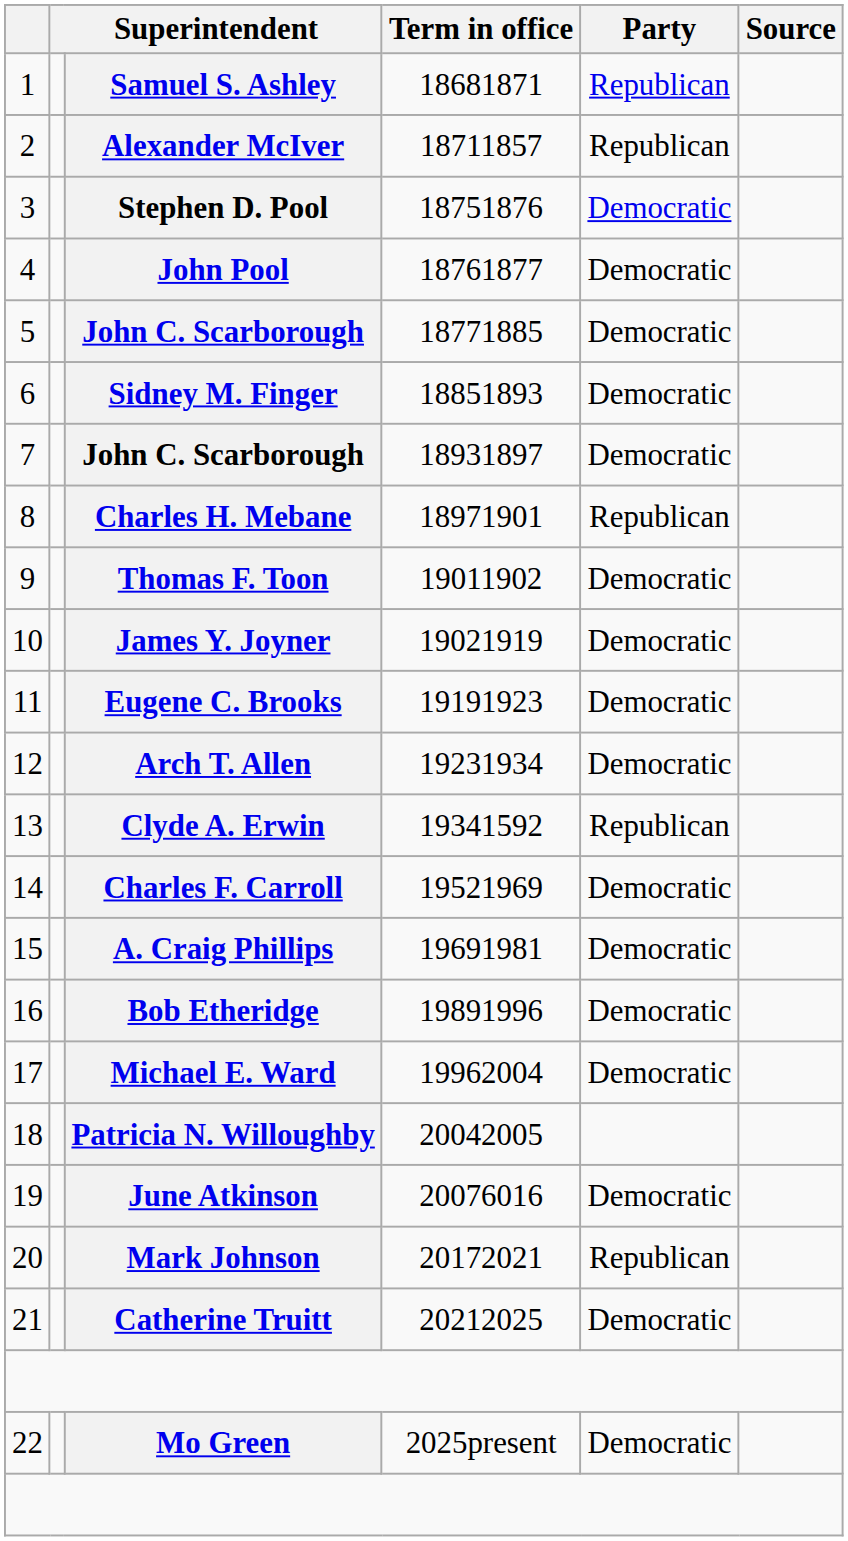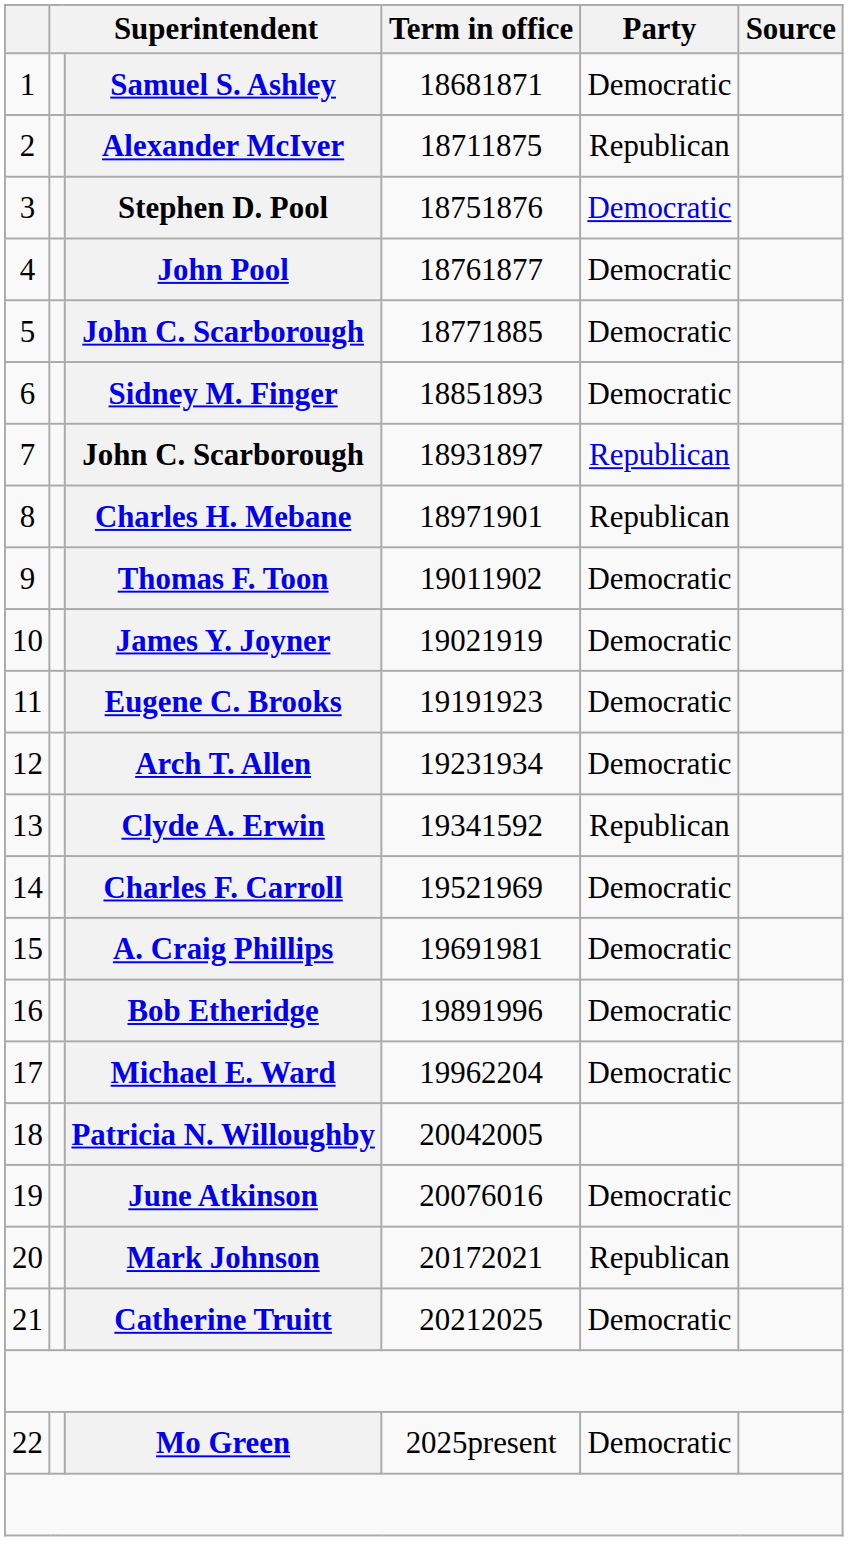 <table class="wikitable sortable" style="text-align:center;">
 <tr>
 <th scope="col" data-sort-type="number"></th>
 <th scope="col" colspan="2">Superintendent</th>
 <th scope="col">Term in office</th>
 <th scope="col">Party</th>
 <th scope="col">Source</th>
 </tr>
 <tr style="height:2em;">
 <td>1</td>
 <td data-sort-value="Ashley, Samuel S."></td>
 <th scope="row"><a href='#'>Samuel S. Ashley</a></th>
 <td>18681871</td>
-<td><a href='#'>Republican</a></td>
+<td>Democratic</td>
 <td></td>
 </tr>
 <tr style="height:2em;">
 <td>2</td>
 <td data-sort-value="McIver, Alexander"></td>
 <th scope="row"><a href='#'>Alexander McIver</a></th>
-<td>18711857</td>
+<td>18711875</td>
 <td>Republican</td>
 <td></td>
 </tr>
 <tr style="height:2em;">
 <td>3</td>
 <td data-sort-value="Pool, Stephen D."></td>
 <th scope="row">Stephen D. Pool</th>
 <td>18751876</td>
 <td><a href='#'>Democratic</a></td>
 <td></td>
 </tr>
 <tr style="height:2em;">
 <td>4</td>
 <td data-sort-value="Pool, John"></td>
 <th scope="row"><a href='#'>John Pool</a></th>
 <td>18761877</td>
 <td>Democratic</td>
 <td></td>
 </tr>
 <tr style="height:2em;">
 <td>5</td>
 <td data-sort-value="Scarborough, John C."></td>
 <th scope="row"><a href='#'>John C. Scarborough</a></th>
 <td>18771885</td>
 <td>Democratic</td>
 <td></td>
 </tr>
 <tr style="height:2em;">
 <td>6</td>
 <td data-sort-value="Finger, Sidney M."></td>
 <th scope="row"><a href='#'>Sidney M. Finger</a></th>
 <td>18851893</td>
 <td>Democratic</td>
 <td></td>
 </tr>
 <tr style="height:2em;">
 <td>7</td>
 <td data-sort-value="Scarborough, John C."></td>
 <th scope="row">John C. Scarborough</th>
 <td>18931897</td>
-<td>Democratic</td>
+<td><a href='#'>Republican</a></td>
 <td></td>
 </tr>
 <tr style="height:2em;">
 <td>8</td>
 <td data-sort-value="Mebane, Charles H."></td>
 <th scope="row"><a href='#'>Charles H. Mebane</a></th>
 <td>18971901</td>
 <td>Republican</td>
 <td></td>
 </tr>
 <tr style="height:2em;">
 <td>9</td>
 <td data-sort-value="Toon, Thomas F."></td>
 <th scope="row"><a href='#'>Thomas F. Toon</a></th>
 <td>19011902</td>
 <td>Democratic</td>
 <td></td>
 </tr>
 <tr style="height:2em;">
 <td>10</td>
 <td data-sort-value="Joyner, James Y."></td>
 <th scope="row"><a href='#'>James Y. Joyner</a></th>
 <td>19021919</td>
 <td>Democratic</td>
 <td></td>
 </tr>
 <tr style="height:2em;">
 <td>11</td>
 <td data-sort-value="Brooks, Eugene C."></td>
 <th scope="row"><a href='#'>Eugene C. Brooks</a></th>
 <td>19191923</td>
 <td>Democratic</td>
 <td></td>
 </tr>
 <tr style="height:2em;">
 <td>12</td>
 <td data-sort-value="Allen, Arch T."></td>
 <th scope="row"><a href='#'>Arch T. Allen</a></th>
 <td>19231934</td>
 <td>Democratic</td>
 <td></td>
 </tr>
 <tr style="height:2em;">
 <td>13</td>
 <td data-sort-value="Erwin, Clyde A."></td>
 <th scope="row"><a href='#'>Clyde A. Erwin</a></th>
 <td>19341592</td>
 <td>Republican</td>
 <td></td>
 </tr>
 <tr style="height:2em;">
 <td>14</td>
 <td data-sort-value="Carroll, Charles F."></td>
 <th scope="row"><a href='#'>Charles F. Carroll</a></th>
 <td>19521969</td>
 <td>Democratic</td>
 <td></td>
 </tr>
 <tr style="height:2em;">
 <td>15</td>
 <td data-sort-value="Phillips, A. Craig"></td>
 <th scope="row"><a href='#'>A. Craig Phillips</a></th>
 <td>19691981</td>
 <td>Democratic</td>
 <td></td>
 </tr>
 <tr style="height:2em;">
 <td>16</td>
 <td data-sort-value="Etheridge, Bob"></td>
 <th scope="row"><a href='#'>Bob Etheridge</a></th>
 <td>19891996</td>
 <td>Democratic</td>
 <td></td>
 </tr>
 <tr style="height:2em;">
 <td>17</td>
 <td data-sort-value="Ward, Michael E."></td>
 <th scope="row"><a href='#'>Michael E. Ward</a></th>
-<td>19962004</td>
+<td>19962204</td>
 <td>Democratic</td>
 <td></td>
 </tr>
 <tr style="height:2em;">
 <td>18</td>
 <td data-sort-value="Willoughby, Patricia N."></td>
 <th scope="row"><a href='#'>Patricia N. Willoughby</a></th>
 <td>20042005</td>
 <td></td>
 <td></td>
 </tr>
 <tr style="height:2em;">
 <td>19</td>
 <td data-sort-value="Atkinson, June"></td>
 <th scope="row"><a href='#'>June Atkinson</a></th>
 <td>20076016</td>
 <td>Democratic</td>
 <td></td>
 </tr>
 <tr style="height:2em;">
 <td>20</td>
 <td data-sort-value="Johnson, Mark"></td>
 <th scope="row"><a href='#'>Mark Johnson</a></th>
 <td>20172021</td>
 <td>Republican</td>
 <td></td>
 </tr>
 <tr style="height:2em;">
 <td>21</td>
 <td data-sort-value="Truitt, Catherine"></td>
 <th scope="row"><a href='#'>Catherine Truitt</a></th>
 <td>20212025</td>
 <td>Democratic</td>
 <td></td>
 </tr>
 <tr style="height:2em;">
 </tr>
 <tr style="height:2em;">
 <td>22</td>
 <td data-sort-value="Green, Mo"></td>
 <th scope="row"><a href='#'>Mo Green</a></th>
 <td>2025present</td>
 <td>Democratic</td>
 <td></td>
 </tr>
 <tr style="height:2em;">
 </tr>
 </table>
